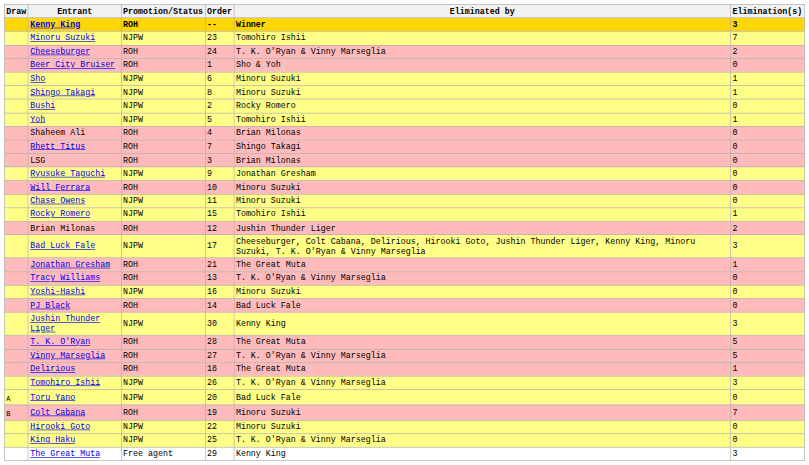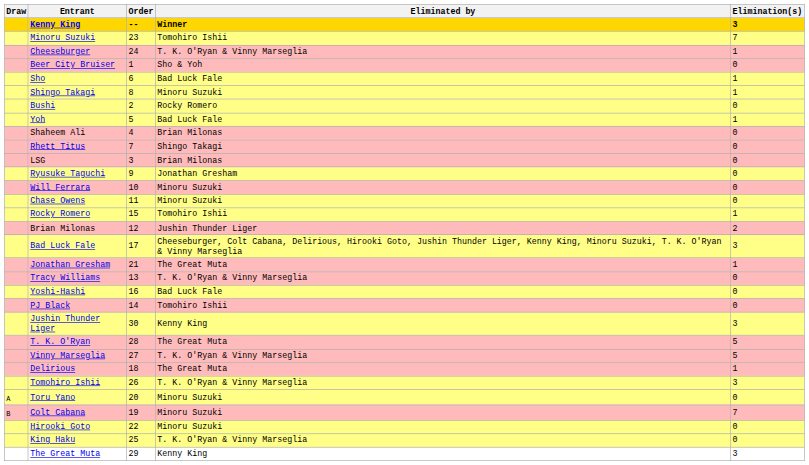 <table class="wikitable sortable">
 <tr>
 <th>Draw</th>
 <th>Entrant</th>
-<th>Promotion/Status</th>
 <th>Order</th>
 <th>Eliminated by</th>
 <th>Elimination(s)</th>
 </tr>
 <tr style="background:gold">
 <td><strong></strong></td>
 <td><strong><a href='#'>Kenny King</a></strong></td>
-<td><strong>ROH</strong></td>
 <td><strong>--</strong></td>
 <td><strong>Winner</strong></td>
 <td><strong>3</strong></td>
 </tr>
 <tr style="background:#FF8">
 <td></td>
 <td><a href='#'>Minoru Suzuki</a></td>
-<td>NJPW</td>
 <td>23</td>
 <td>Tomohiro Ishii</td>
 <td>7</td>
 </tr>
 <tr style="background:#FBB">
 <td></td>
 <td><a href='#'>Cheeseburger</a></td>
-<td>ROH</td>
 <td>24</td>
 <td>T. K. O'Ryan & Vinny Marseglia</td>
-<td>2</td>
+<td>1</td>
 </tr>
 <tr style="background:#FBB">
 <td></td>
 <td><a href='#'>Beer City Bruiser</a></td>
-<td>ROH</td>
 <td>1</td>
 <td>Sho & Yoh</td>
 <td>0</td>
 </tr>
 <tr style="background:#FF8">
 <td></td>
 <td><a href='#'>Sho</a></td>
-<td>NJPW</td>
 <td>6</td>
-<td>Minoru Suzuki</td>
+<td>Bad Luck Fale</td>
 <td>1</td>
 </tr>
 <tr style="background:#FF8">
 <td></td>
 <td><a href='#'>Shingo Takagi</a></td>
-<td>NJPW</td>
 <td>8</td>
 <td>Minoru Suzuki</td>
 <td>1</td>
 </tr>
 <tr style="background:#FF8">
 <td></td>
 <td><a href='#'>Bushi</a></td>
-<td>NJPW</td>
 <td>2</td>
 <td>Rocky Romero</td>
 <td>0</td>
 </tr>
 <tr style="background:#FF8">
 <td></td>
 <td><a href='#'>Yoh</a></td>
-<td>NJPW</td>
 <td>5</td>
-<td>Tomohiro Ishii</td>
+<td>Bad Luck Fale</td>
 <td>1</td>
 </tr>
 <tr style="background:#FBB">
 <td></td>
 <td>Shaheem Ali</td>
-<td>ROH</td>
 <td>4</td>
 <td>Brian Milonas</td>
 <td>0</td>
 </tr>
 <tr style="background:#FBB">
 <td></td>
 <td><a href='#'>Rhett Titus</a></td>
-<td>ROH</td>
 <td>7</td>
 <td>Shingo Takagi</td>
 <td>0</td>
 </tr>
 <tr style="background:#FBB">
 <td></td>
 <td>LSG</td>
-<td>ROH</td>
 <td>3</td>
 <td>Brian Milonas</td>
 <td>0</td>
 </tr>
 <tr style="background:#FF8">
 <td></td>
 <td><a href='#'>Ryusuke Taguchi</a></td>
-<td>NJPW</td>
 <td>9</td>
 <td>Jonathan Gresham</td>
 <td>0</td>
 </tr>
 <tr style="background:#FBB">
 <td></td>
 <td><a href='#'>Will Ferrara</a></td>
-<td>ROH</td>
 <td>10</td>
 <td>Minoru Suzuki</td>
 <td>0</td>
 </tr>
 <tr style="background:#FF8">
 <td></td>
 <td><a href='#'>Chase Owens</a></td>
-<td>NJPW</td>
 <td>11</td>
 <td>Minoru Suzuki</td>
 <td>0</td>
 </tr>
 <tr style="background:#FF8">
 <td></td>
 <td><a href='#'>Rocky Romero</a></td>
-<td>NJPW</td>
 <td>15</td>
 <td>Tomohiro Ishii</td>
 <td>1</td>
 </tr>
 <tr style="background:#FBB">
 <td></td>
 <td>Brian Milonas</td>
-<td>ROH</td>
 <td>12</td>
 <td>Jushin Thunder Liger</td>
 <td>2</td>
 </tr>
 <tr style="background:#FF8">
 <td></td>
 <td><a href='#'>Bad Luck Fale</a></td>
-<td>NJPW</td>
 <td>17</td>
 <td>Cheeseburger, Colt Cabana, Delirious, Hirooki Goto, Jushin Thunder Liger, Kenny King, Minoru Suzuki, T. K. O'Ryan & Vinny Marseglia</td>
 <td>3</td>
 </tr>
 <tr style="background:#FBB">
 <td></td>
 <td><a href='#'>Jonathan Gresham</a></td>
-<td>ROH</td>
 <td>21</td>
 <td>The Great Muta</td>
 <td>1</td>
 </tr>
 <tr style="background:#FBB">
 <td></td>
 <td><a href='#'>Tracy Williams</a></td>
-<td>ROH</td>
 <td>13</td>
 <td>T. K. O'Ryan & Vinny Marseglia</td>
 <td>0</td>
 </tr>
 <tr style="background:#FF8">
 <td></td>
 <td><a href='#'>Yoshi-Hashi</a></td>
-<td>NJPW</td>
 <td>16</td>
-<td>Minoru Suzuki</td>
+<td>Bad Luck Fale</td>
 <td>0</td>
 </tr>
 <tr style="background:#FBB">
 <td></td>
 <td><a href='#'>PJ Black</a></td>
-<td>ROH</td>
 <td>14</td>
-<td>Bad Luck Fale</td>
+<td>Tomohiro Ishii</td>
 <td>0</td>
 </tr>
 <tr style="background:#FF8">
 <td></td>
 <td><a href='#'>Jushin Thunder Liger</a></td>
-<td>NJPW</td>
 <td>30</td>
 <td>Kenny King</td>
 <td>3</td>
 </tr>
 <tr style="background:#FBB">
 <td></td>
 <td><a href='#'>T. K. O'Ryan</a></td>
-<td>ROH</td>
 <td>28</td>
 <td>The Great Muta</td>
 <td>5</td>
 </tr>
 <tr style="background:#FBB">
 <td></td>
 <td><a href='#'>Vinny Marseglia</a></td>
-<td>ROH</td>
 <td>27</td>
 <td>T. K. O'Ryan & Vinny Marseglia</td>
 <td>5</td>
 </tr>
 <tr style="background:#FBB">
 <td></td>
 <td><a href='#'>Delirious</a></td>
-<td>ROH</td>
 <td>18</td>
 <td>The Great Muta</td>
 <td>1</td>
 </tr>
 <tr style="background:#FF8">
 <td></td>
 <td><a href='#'>Tomohiro Ishii</a></td>
-<td>NJPW</td>
 <td>26</td>
 <td>T. K. O'Ryan & Vinny Marseglia</td>
 <td>3</td>
 </tr>
 <tr style="background:#FF8">
 <td><sub>A</sub></td>
 <td><a href='#'>Toru Yano</a></td>
-<td>NJPW</td>
 <td>20</td>
-<td>Bad Luck Fale</td>
+<td>Minoru Suzuki</td>
 <td>0</td>
 </tr>
 <tr style="background:#FBB">
 <td><sub>B</sub></td>
 <td><a href='#'>Colt Cabana</a></td>
-<td>ROH</td>
 <td>19</td>
 <td>Minoru Suzuki</td>
 <td>7</td>
 </tr>
 <tr style="background:#FF8">
 <td></td>
 <td><a href='#'>Hirooki Goto</a></td>
-<td>NJPW</td>
 <td>22</td>
 <td>Minoru Suzuki</td>
 <td>0</td>
 </tr>
 <tr style="background:#FF8">
 <td></td>
 <td><a href='#'>King Haku</a></td>
-<td>NJPW</td>
 <td>25</td>
 <td>T. K. O'Ryan & Vinny Marseglia</td>
 <td>0</td>
 </tr>
 <tr style="background:#FFF">
 <td></td>
 <td><a href='#'>The Great Muta</a></td>
-<td>Free agent</td>
 <td>29</td>
 <td>Kenny King</td>
 <td>3</td>
 </tr>
 </table>
